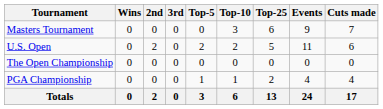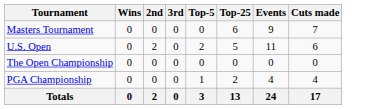 <table class=wikitable style=text-align:center>
 <tr>
 <th>Tournament</th>
 <th>Wins</th>
 <th>2nd</th>
 <th>3rd</th>
 <th>Top-5</th>
-<th>Top-10</th>
 <th>Top-25</th>
 <th>Events</th>
 <th>Cuts made</th>
 </tr>
 <tr>
 <td align=left><a href='#'>Masters Tournament</a></td>
 <td>0</td>
 <td>0</td>
 <td>0</td>
 <td>0</td>
-<td>3</td>
 <td>6</td>
 <td>9</td>
 <td>7</td>
 </tr>
 <tr>
 <td align=left><a href='#'>U.S. Open</a></td>
 <td>0</td>
 <td>2</td>
 <td>0</td>
-<td>2</td>
 <td>2</td>
 <td>5</td>
 <td>11</td>
 <td>6</td>
 </tr>
 <tr>
 <td align=left><a href='#'>The Open Championship</a></td>
 <td>0</td>
 <td>0</td>
 <td>0</td>
 <td>0</td>
 <td>0</td>
 <td>0</td>
 <td>0</td>
-<td>0</td>
 </tr>
 <tr>
 <td align=left><a href='#'>PGA Championship</a></td>
 <td>0</td>
 <td>0</td>
 <td>0</td>
-<td>1</td>
 <td>1</td>
 <td>2</td>
 <td>4</td>
 <td>4</td>
 </tr>
 <tr>
 <th>Totals</th>
 <th>0</th>
 <th>2</th>
 <th>0</th>
 <th>3</th>
-<th>6</th>
 <th>13</th>
 <th>24</th>
 <th>17</th>
 </tr>
 </table>
